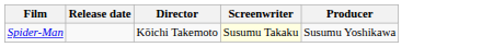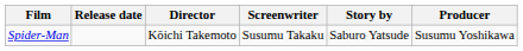 <table class="wikitable plainrowheaders" style="text-align:center;">
 <tr>
 <th>Film</th>
 <th>Release date</th>
 <th>Director</th>
 <th>Screenwriter</th>
+<th>Story by</th>
 <th>Producer</th>
 </tr>
 <tr>
 <td style="text-align:left"><em><a href='#'>Spider-Man</a></em></td>
 <td style="text-align:left"></td>
 <td>Kōichi Takemoto</td>
-<td style="background: lightyellow;">Susumu Takaku</td>
+<td>Susumu Takaku</td>
+<td>Saburo Yatsude</td>
 <td>Susumu Yoshikawa</td>
 </tr>
 </table>
